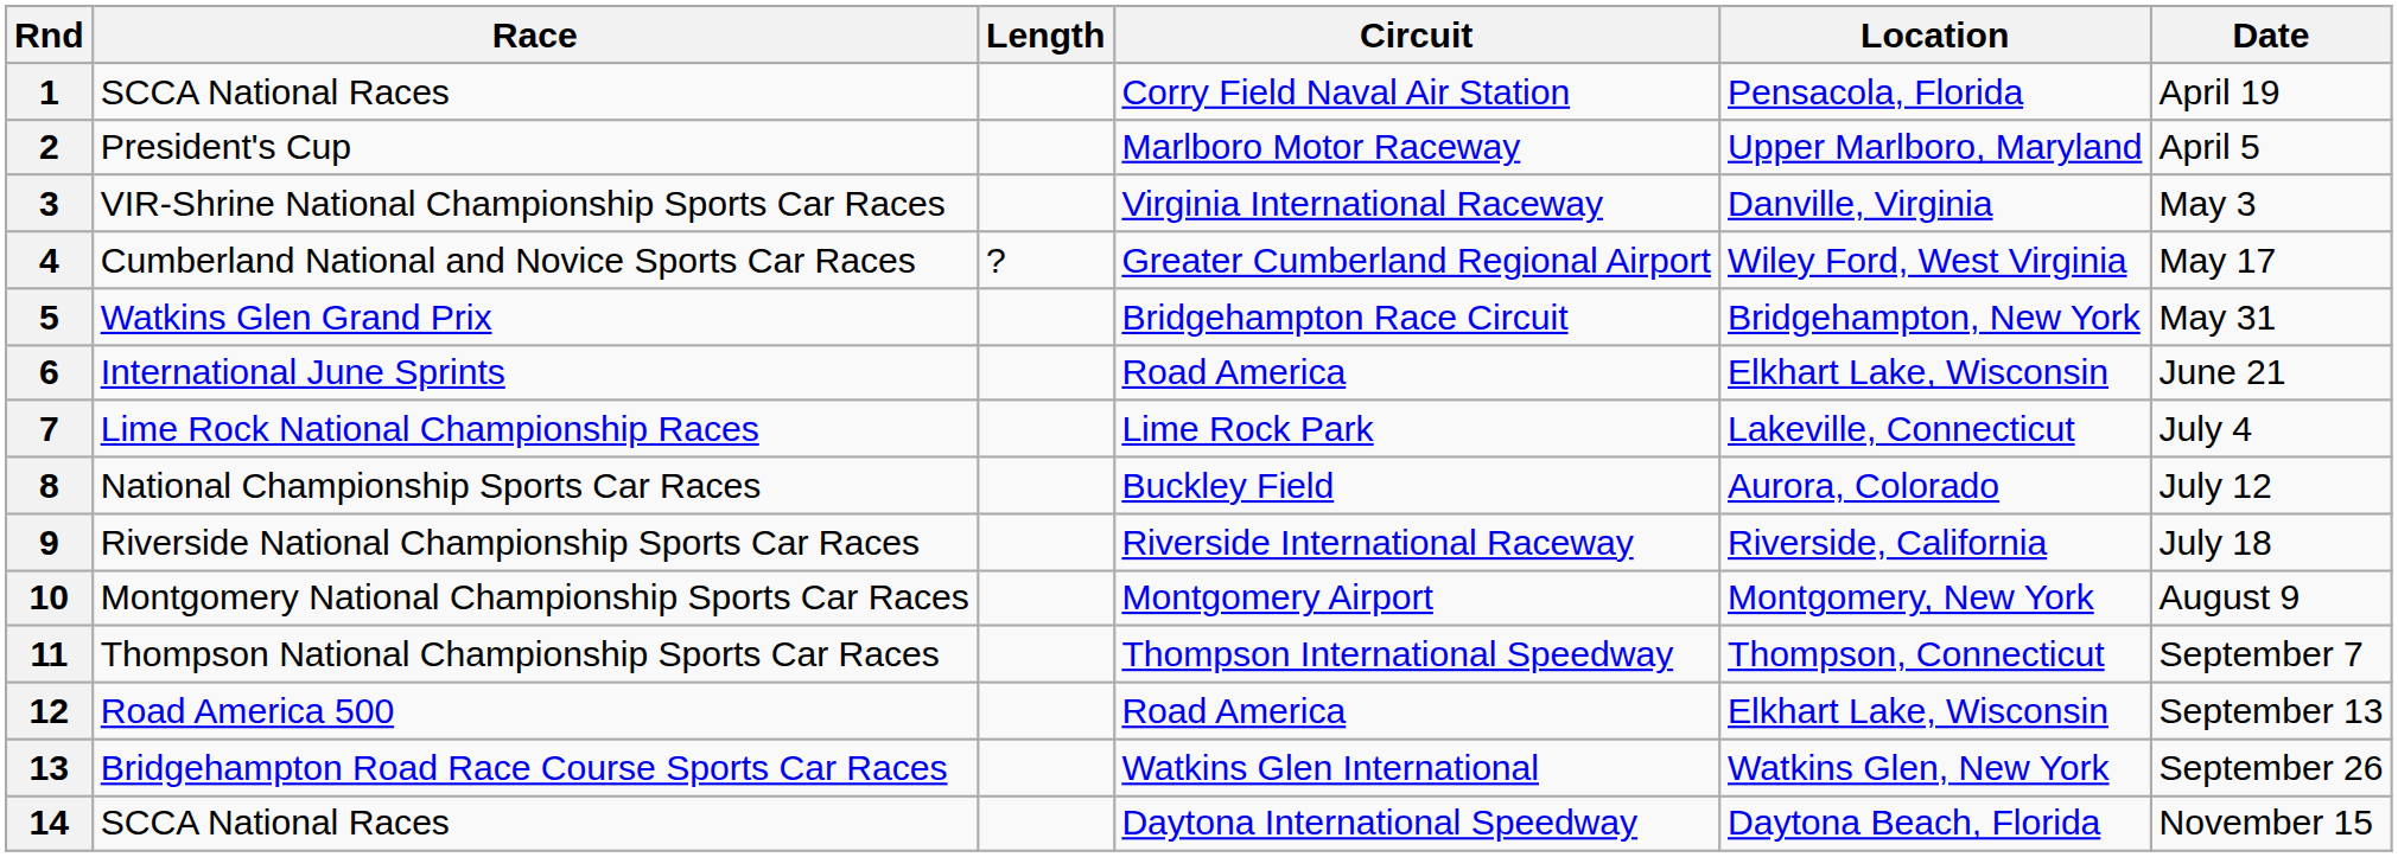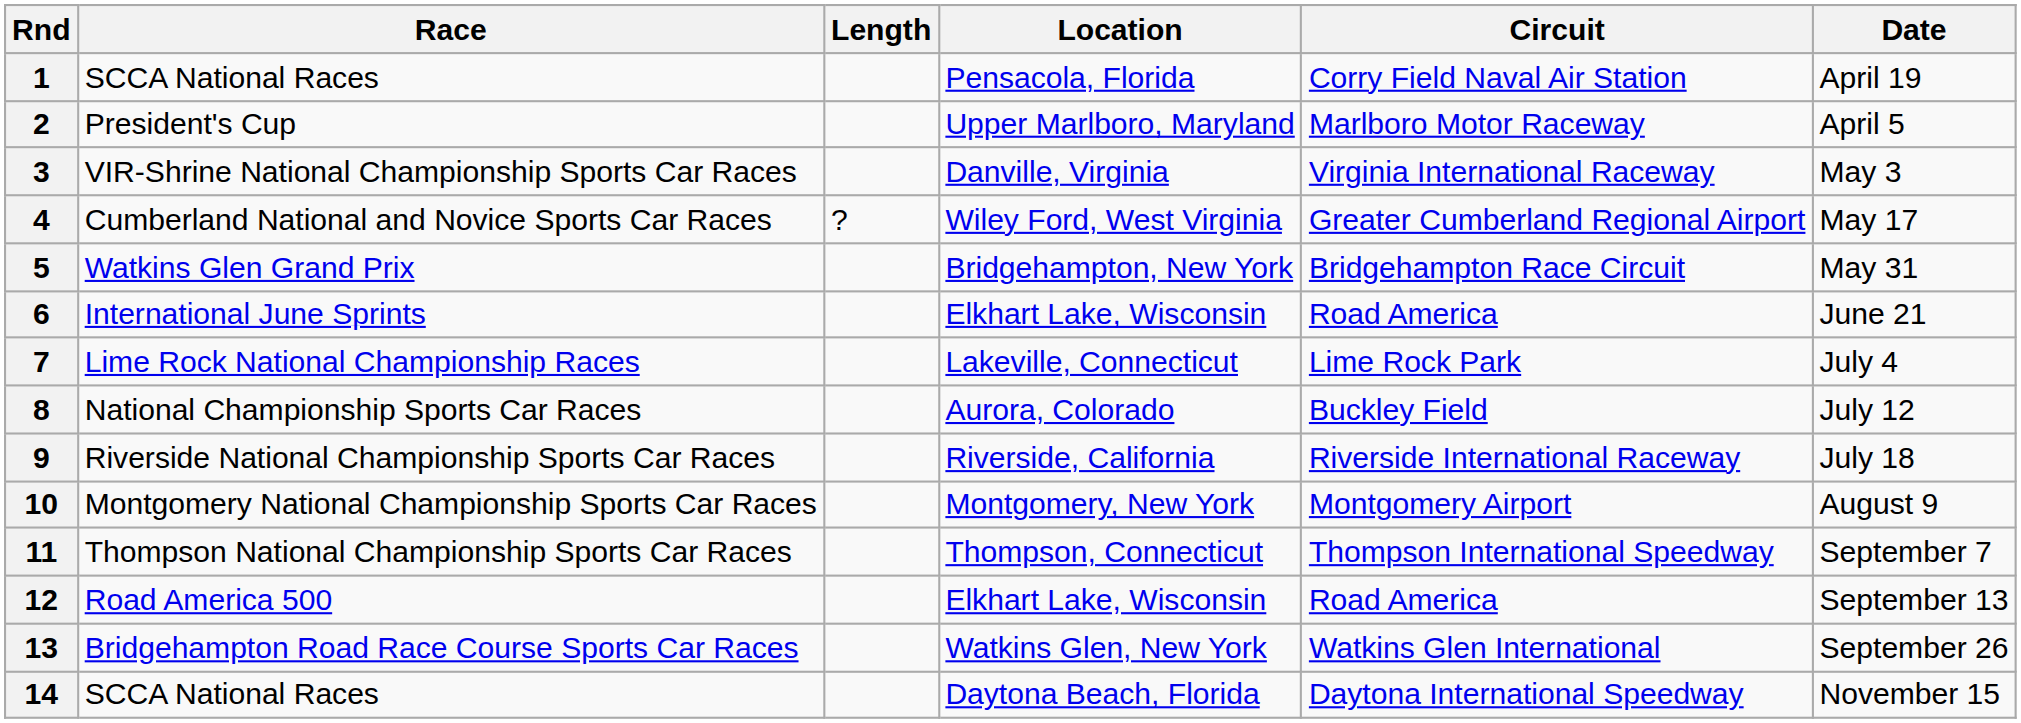 <table class="wikitable" style="font-size: 90%;">
 <tr>
 <th>Rnd</th>
 <th>Race</th>
 <th>Length</th>
+<th>Location</th>
 <th>Circuit</th>
-<th>Location</th>
 <th>Date</th>
 </tr>
 <tr>
 <th>1</th>
 <td>SCCA National Races</td>
 <td></td>
+<td><a href='#'>Pensacola, Florida</a></td>
 <td><a href='#'>Corry Field Naval Air Station</a></td>
-<td><a href='#'>Pensacola, Florida</a></td>
 <td>April 19</td>
 </tr>
 <tr>
 <th>2</th>
 <td>President's Cup</td>
 <td></td>
+<td><a href='#'>Upper Marlboro, Maryland</a></td>
 <td><a href='#'>Marlboro Motor Raceway</a></td>
-<td><a href='#'>Upper Marlboro, Maryland</a></td>
 <td>April 5</td>
 </tr>
 <tr>
 <th>3</th>
 <td>VIR-Shrine National Championship Sports Car Races</td>
 <td></td>
+<td><a href='#'>Danville, Virginia</a></td>
 <td><a href='#'>Virginia International Raceway</a></td>
-<td><a href='#'>Danville, Virginia</a></td>
 <td>May 3</td>
 </tr>
 <tr>
 <th>4</th>
 <td>Cumberland National and Novice Sports Car Races</td>
 <td>?</td>
+<td><a href='#'>Wiley Ford, West Virginia</a></td>
 <td><a href='#'>Greater Cumberland Regional Airport</a></td>
-<td><a href='#'>Wiley Ford, West Virginia</a></td>
 <td>May 17</td>
 </tr>
 <tr>
 <th>5</th>
 <td><a href='#'>Watkins Glen Grand Prix</a></td>
 <td></td>
+<td><a href='#'>Bridgehampton, New York</a></td>
 <td><a href='#'>Bridgehampton Race Circuit</a></td>
-<td><a href='#'>Bridgehampton, New York</a></td>
 <td>May 31</td>
 </tr>
 <tr>
 <th>6</th>
 <td><a href='#'>International June Sprints</a></td>
 <td></td>
+<td><a href='#'>Elkhart Lake, Wisconsin</a></td>
 <td><a href='#'>Road America</a></td>
-<td><a href='#'>Elkhart Lake, Wisconsin</a></td>
 <td>June 21</td>
 </tr>
 <tr>
 <th>7</th>
 <td><a href='#'>Lime Rock National Championship Races</a></td>
 <td></td>
+<td><a href='#'>Lakeville, Connecticut</a></td>
 <td><a href='#'>Lime Rock Park</a></td>
-<td><a href='#'>Lakeville, Connecticut</a></td>
 <td>July 4</td>
 </tr>
 <tr>
 <th>8</th>
 <td>National Championship Sports Car Races</td>
 <td></td>
+<td><a href='#'>Aurora, Colorado</a></td>
 <td><a href='#'>Buckley Field</a></td>
-<td><a href='#'>Aurora, Colorado</a></td>
 <td>July 12</td>
 </tr>
 <tr>
 <th>9</th>
 <td>Riverside National Championship Sports Car Races</td>
 <td></td>
+<td><a href='#'>Riverside, California</a></td>
 <td><a href='#'>Riverside International Raceway</a></td>
-<td><a href='#'>Riverside, California</a></td>
 <td>July 18</td>
 </tr>
 <tr>
 <th>10</th>
 <td>Montgomery National Championship Sports Car Races</td>
 <td></td>
+<td><a href='#'>Montgomery, New York</a></td>
 <td><a href='#'>Montgomery Airport</a></td>
-<td><a href='#'>Montgomery, New York</a></td>
 <td>August 9</td>
 </tr>
 <tr>
 <th>11</th>
 <td>Thompson National Championship Sports Car Races</td>
 <td></td>
+<td><a href='#'>Thompson, Connecticut</a></td>
 <td><a href='#'>Thompson International Speedway</a></td>
-<td><a href='#'>Thompson, Connecticut</a></td>
 <td>September 7</td>
 </tr>
 <tr>
 <th>12</th>
 <td><a href='#'>Road America 500</a></td>
 <td></td>
+<td><a href='#'>Elkhart Lake, Wisconsin</a></td>
 <td><a href='#'>Road America</a></td>
-<td><a href='#'>Elkhart Lake, Wisconsin</a></td>
 <td>September 13</td>
 </tr>
 <tr>
 <th>13</th>
 <td><a href='#'>Bridgehampton Road Race Course Sports Car Races</a></td>
 <td></td>
+<td><a href='#'>Watkins Glen, New York</a></td>
 <td><a href='#'>Watkins Glen International</a></td>
-<td><a href='#'>Watkins Glen, New York</a></td>
 <td>September 26</td>
 </tr>
 <tr>
 <th>14</th>
 <td>SCCA National Races</td>
 <td></td>
+<td><a href='#'>Daytona Beach, Florida</a></td>
 <td><a href='#'>Daytona International Speedway</a></td>
-<td><a href='#'>Daytona Beach, Florida</a></td>
 <td>November 15</td>
 </tr>
 </table>
